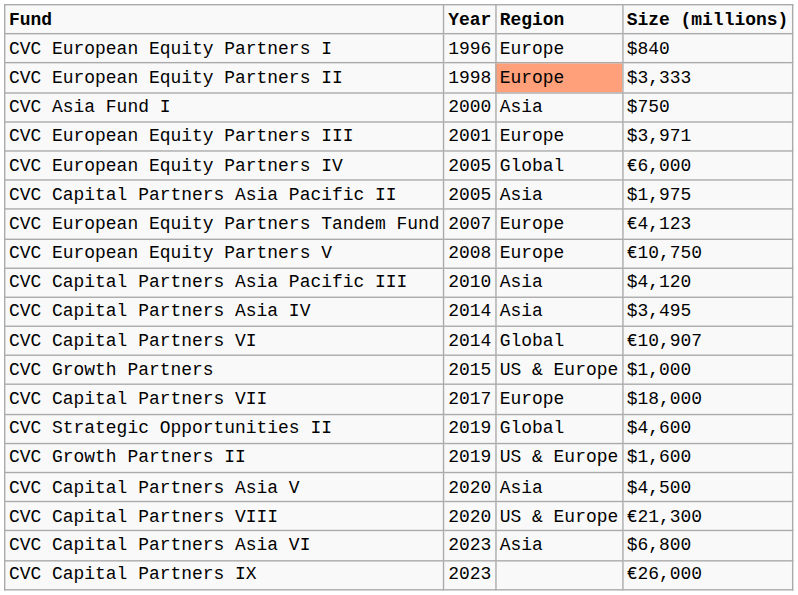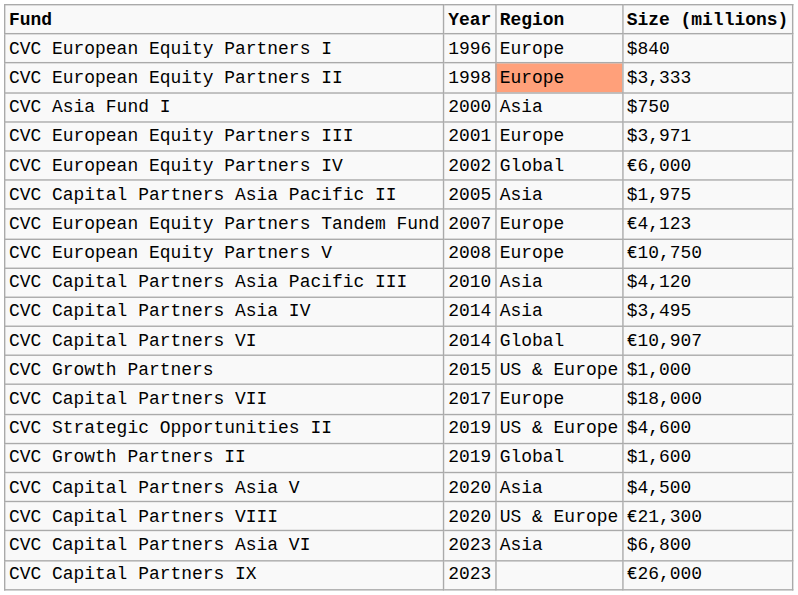 <table class = "wikitable sortable">
 <tr>
 <td><strong>Fund</strong></td>
 <td><strong>Year</strong></td>
 <td><strong>Region</strong></td>
 <td><strong>Size (millions)</strong></td>
 </tr>
 <tr>
 <td>CVC European Equity Partners I</td>
 <td>1996</td>
 <td>Europe</td>
 <td>$840</td>
 </tr>
 <tr>
 <td>CVC European Equity Partners II</td>
 <td>1998</td>
 <td style="background: lightsalmon;">Europe</td>
 <td>$3,333</td>
 </tr>
 <tr>
 <td>CVC Asia Fund I</td>
 <td>2000</td>
 <td>Asia</td>
 <td>$750</td>
 </tr>
 <tr>
 <td>CVC European Equity Partners III</td>
 <td>2001</td>
 <td>Europe</td>
 <td>$3,971</td>
 </tr>
 <tr>
 <td>CVC European Equity Partners IV</td>
-<td>2005</td>
+<td>2002</td>
 <td>Global</td>
 <td>€6,000</td>
 </tr>
 <tr>
 <td>CVC Capital Partners Asia Pacific II</td>
 <td>2005</td>
 <td>Asia</td>
 <td>$1,975</td>
 </tr>
 <tr>
 <td>CVC European Equity Partners Tandem Fund</td>
 <td>2007</td>
 <td>Europe</td>
 <td>€4,123</td>
 </tr>
 <tr>
 <td>CVC European Equity Partners V</td>
 <td>2008</td>
 <td>Europe</td>
 <td>€10,750</td>
 </tr>
 <tr>
 <td>CVC Capital Partners Asia Pacific III</td>
 <td>2010</td>
 <td>Asia</td>
 <td>$4,120</td>
 </tr>
 <tr>
 <td>CVC Capital Partners Asia IV</td>
 <td>2014</td>
 <td>Asia</td>
 <td>$3,495</td>
 </tr>
 <tr>
 <td>CVC Capital Partners VI</td>
 <td>2014</td>
 <td>Global</td>
 <td>€10,907</td>
 </tr>
 <tr>
 <td>CVC Growth Partners</td>
 <td>2015</td>
 <td>US & Europe</td>
 <td>$1,000</td>
 </tr>
 <tr>
 <td>CVC Capital Partners VII</td>
 <td>2017</td>
 <td>Europe</td>
 <td>$18,000</td>
 </tr>
 <tr>
 <td>CVC Strategic Opportunities II</td>
 <td>2019</td>
-<td>Global</td>
+<td>US & Europe</td>
 <td>$4,600</td>
 </tr>
 <tr>
 <td>CVC Growth Partners II</td>
 <td>2019</td>
-<td>US & Europe</td>
+<td>Global</td>
 <td>$1,600</td>
 </tr>
 <tr>
 <td>CVC Capital Partners Asia V</td>
 <td>2020</td>
 <td>Asia</td>
 <td>$4,500</td>
 </tr>
 <tr>
 <td>CVC Capital Partners VIII </td>
 <td>2020</td>
 <td>US & Europe</td>
 <td>€21,300</td>
 </tr>
 <tr>
 <td>CVC Capital Partners Asia VI</td>
 <td>2023</td>
 <td>Asia</td>
 <td>$6,800</td>
 </tr>
 <tr>
 <td>CVC Capital Partners IX</td>
 <td>2023</td>
 <td></td>
 <td>€26,000</td>
 </tr>
 </table>
